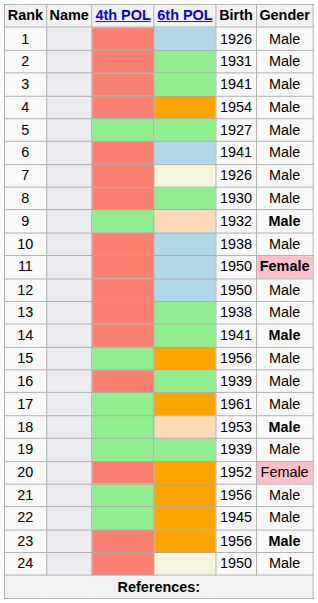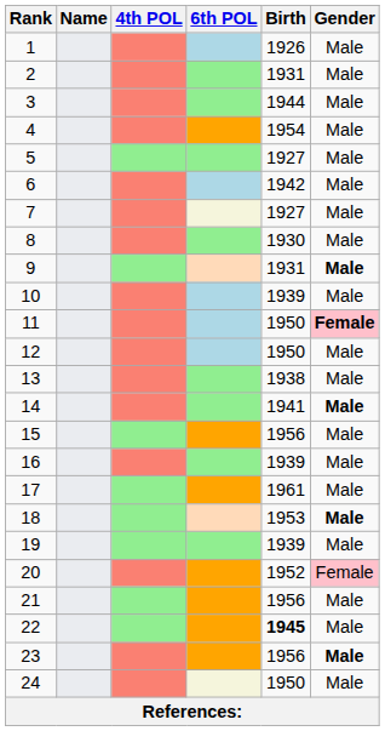 <table class="wikitable sortable" style=text-align:center>
 <tr>
 <th>Rank</th>
 <th>Name</th>
 <th unsortable><a href='#'>4th POL</a></th>
 <th unsortable><a href='#'>6th POL</a></th>
 <th>Birth</th>
 <th>Gender</th>
 </tr>
 <tr>
 <td>1</td>
 <td bgcolor = #EAECF0></td>
 <td bgcolor = Salmon></td>
 <td bgcolor = LightBlue></td>
 <td>1926</td>
 <td>Male</td>
 </tr>
 <tr>
 <td>2</td>
 <td bgcolor = #EAECF0></td>
 <td bgcolor = Salmon></td>
 <td bgcolor = LightGreen></td>
 <td>1931</td>
 <td>Male</td>
 </tr>
 <tr>
 <td>3</td>
 <td bgcolor = #EAECF0></td>
 <td bgcolor = Salmon></td>
 <td bgcolor = LightGreen></td>
-<td>1941</td>
+<td>1944</td>
 <td>Male</td>
 </tr>
 <tr>
 <td>4</td>
 <td bgcolor = #EAECF0></td>
 <td bgcolor = Salmon></td>
 <td bgcolor = Orange></td>
 <td>1954</td>
 <td>Male</td>
 </tr>
 <tr>
 <td>5</td>
 <td bgcolor = #EAECF0></td>
 <td bgcolor = LightGreen></td>
 <td bgcolor = LightGreen></td>
 <td>1927</td>
 <td>Male</td>
 </tr>
 <tr>
 <td>6</td>
 <td bgcolor = #EAECF0></td>
 <td bgcolor = Salmon></td>
 <td bgcolor = LightBlue></td>
-<td>1941</td>
+<td>1942</td>
 <td>Male</td>
 </tr>
 <tr>
 <td>7</td>
 <td bgcolor = #EAECF0></td>
 <td bgcolor = Salmon></td>
 <td bgcolor = Beige></td>
-<td>1926</td>
+<td>1927</td>
 <td>Male</td>
 </tr>
 <tr>
 <td>8</td>
 <td bgcolor = #EAECF0></td>
 <td bgcolor = Salmon></td>
 <td bgcolor = LightGreen></td>
 <td>1930</td>
 <td>Male</td>
 </tr>
 <tr>
 <td>9</td>
 <td bgcolor = #EAECF0></td>
 <td bgcolor = LightGreen></td>
 <td bgcolor = PeachPuff></td>
-<td>1932</td>
+<td>1931</td>
 <td><strong>Male</strong></td>
 </tr>
 <tr>
 <td>10</td>
 <td bgcolor = #EAECF0></td>
 <td bgcolor = Salmon></td>
 <td bgcolor = LightBlue></td>
-<td>1938</td>
+<td>1939</td>
 <td>Male</td>
 </tr>
 <tr>
 <td>11</td>
 <td bgcolor = #EAECF0></td>
 <td bgcolor = Salmon></td>
 <td bgcolor = LightBlue></td>
 <td>1950</td>
 <td bgcolor = Pink><strong>Female</strong></td>
 </tr>
 <tr>
 <td>12</td>
 <td bgcolor = #EAECF0></td>
 <td bgcolor = Salmon></td>
 <td bgcolor = LightBlue></td>
 <td>1950</td>
 <td>Male</td>
 </tr>
 <tr>
 <td>13</td>
 <td bgcolor = #EAECF0></td>
 <td bgcolor = Salmon></td>
 <td bgcolor = LightGreen></td>
 <td>1938</td>
 <td>Male</td>
 </tr>
 <tr>
 <td>14</td>
 <td bgcolor = #EAECF0></td>
 <td bgcolor = Salmon></td>
 <td bgcolor = LightGreen></td>
 <td>1941</td>
 <td><strong>Male</strong></td>
 </tr>
 <tr>
 <td>15</td>
 <td bgcolor = #EAECF0></td>
 <td bgcolor = LightGreen></td>
 <td bgcolor = Orange></td>
 <td>1956</td>
 <td>Male</td>
 </tr>
 <tr>
 <td>16</td>
 <td bgcolor = #EAECF0></td>
 <td bgcolor = Salmon></td>
 <td bgcolor = LightGreen></td>
 <td>1939</td>
 <td>Male</td>
 </tr>
 <tr>
 <td>17</td>
 <td bgcolor = #EAECF0></td>
 <td bgcolor = LightGreen></td>
 <td bgcolor = Orange></td>
 <td>1961</td>
 <td>Male</td>
 </tr>
 <tr>
 <td>18</td>
 <td bgcolor = #EAECF0></td>
 <td bgcolor = LightGreen></td>
 <td bgcolor = PeachPuff></td>
 <td>1953</td>
 <td><strong>Male</strong></td>
 </tr>
 <tr>
 <td>19</td>
 <td bgcolor = #EAECF0></td>
 <td bgcolor = LightGreen></td>
 <td bgcolor = LightGreen></td>
 <td>1939</td>
 <td>Male</td>
 </tr>
 <tr>
 <td>20</td>
 <td bgcolor = #EAECF0></td>
 <td bgcolor = Salmon></td>
 <td bgcolor = Orange></td>
 <td>1952</td>
 <td bgcolor = Pink>Female</td>
 </tr>
 <tr>
 <td>21</td>
 <td bgcolor = #EAECF0></td>
 <td bgcolor = LightGreen></td>
 <td bgcolor = Orange></td>
 <td>1956</td>
 <td>Male</td>
 </tr>
 <tr>
 <td>22</td>
 <td bgcolor = #EAECF0></td>
 <td bgcolor = LightGreen></td>
 <td bgcolor = Orange></td>
-<td>1945</td>
+<td><strong>1945</strong></td>
 <td>Male</td>
 </tr>
 <tr>
 <td>23</td>
 <td bgcolor = #EAECF0></td>
 <td bgcolor = Salmon></td>
 <td bgcolor = Orange></td>
 <td>1956</td>
 <td><strong>Male</strong></td>
 </tr>
 <tr>
 <td>24</td>
 <td bgcolor = #EAECF0></td>
 <td bgcolor = Salmon></td>
 <td bgcolor = Beige></td>
 <td>1950</td>
 <td>Male</td>
 </tr>
 <tr class=sortbottom>
 <th colspan = "7" align = left><strong>References:</strong><br></th>
 </tr>
 </table>
